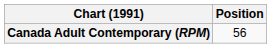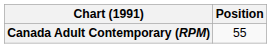 <table class="wikitable plainrowheaders" style="text-align:center">
 <tr>
 <th scope="col">Chart (1991)</th>
 <th scope="col">Position</th>
 </tr>
 <tr>
 <th scope="row">Canada Adult Contemporary (<em>RPM</em>)</th>
-<td>56</td>
+<td>55</td>
 </tr>
 </table>
